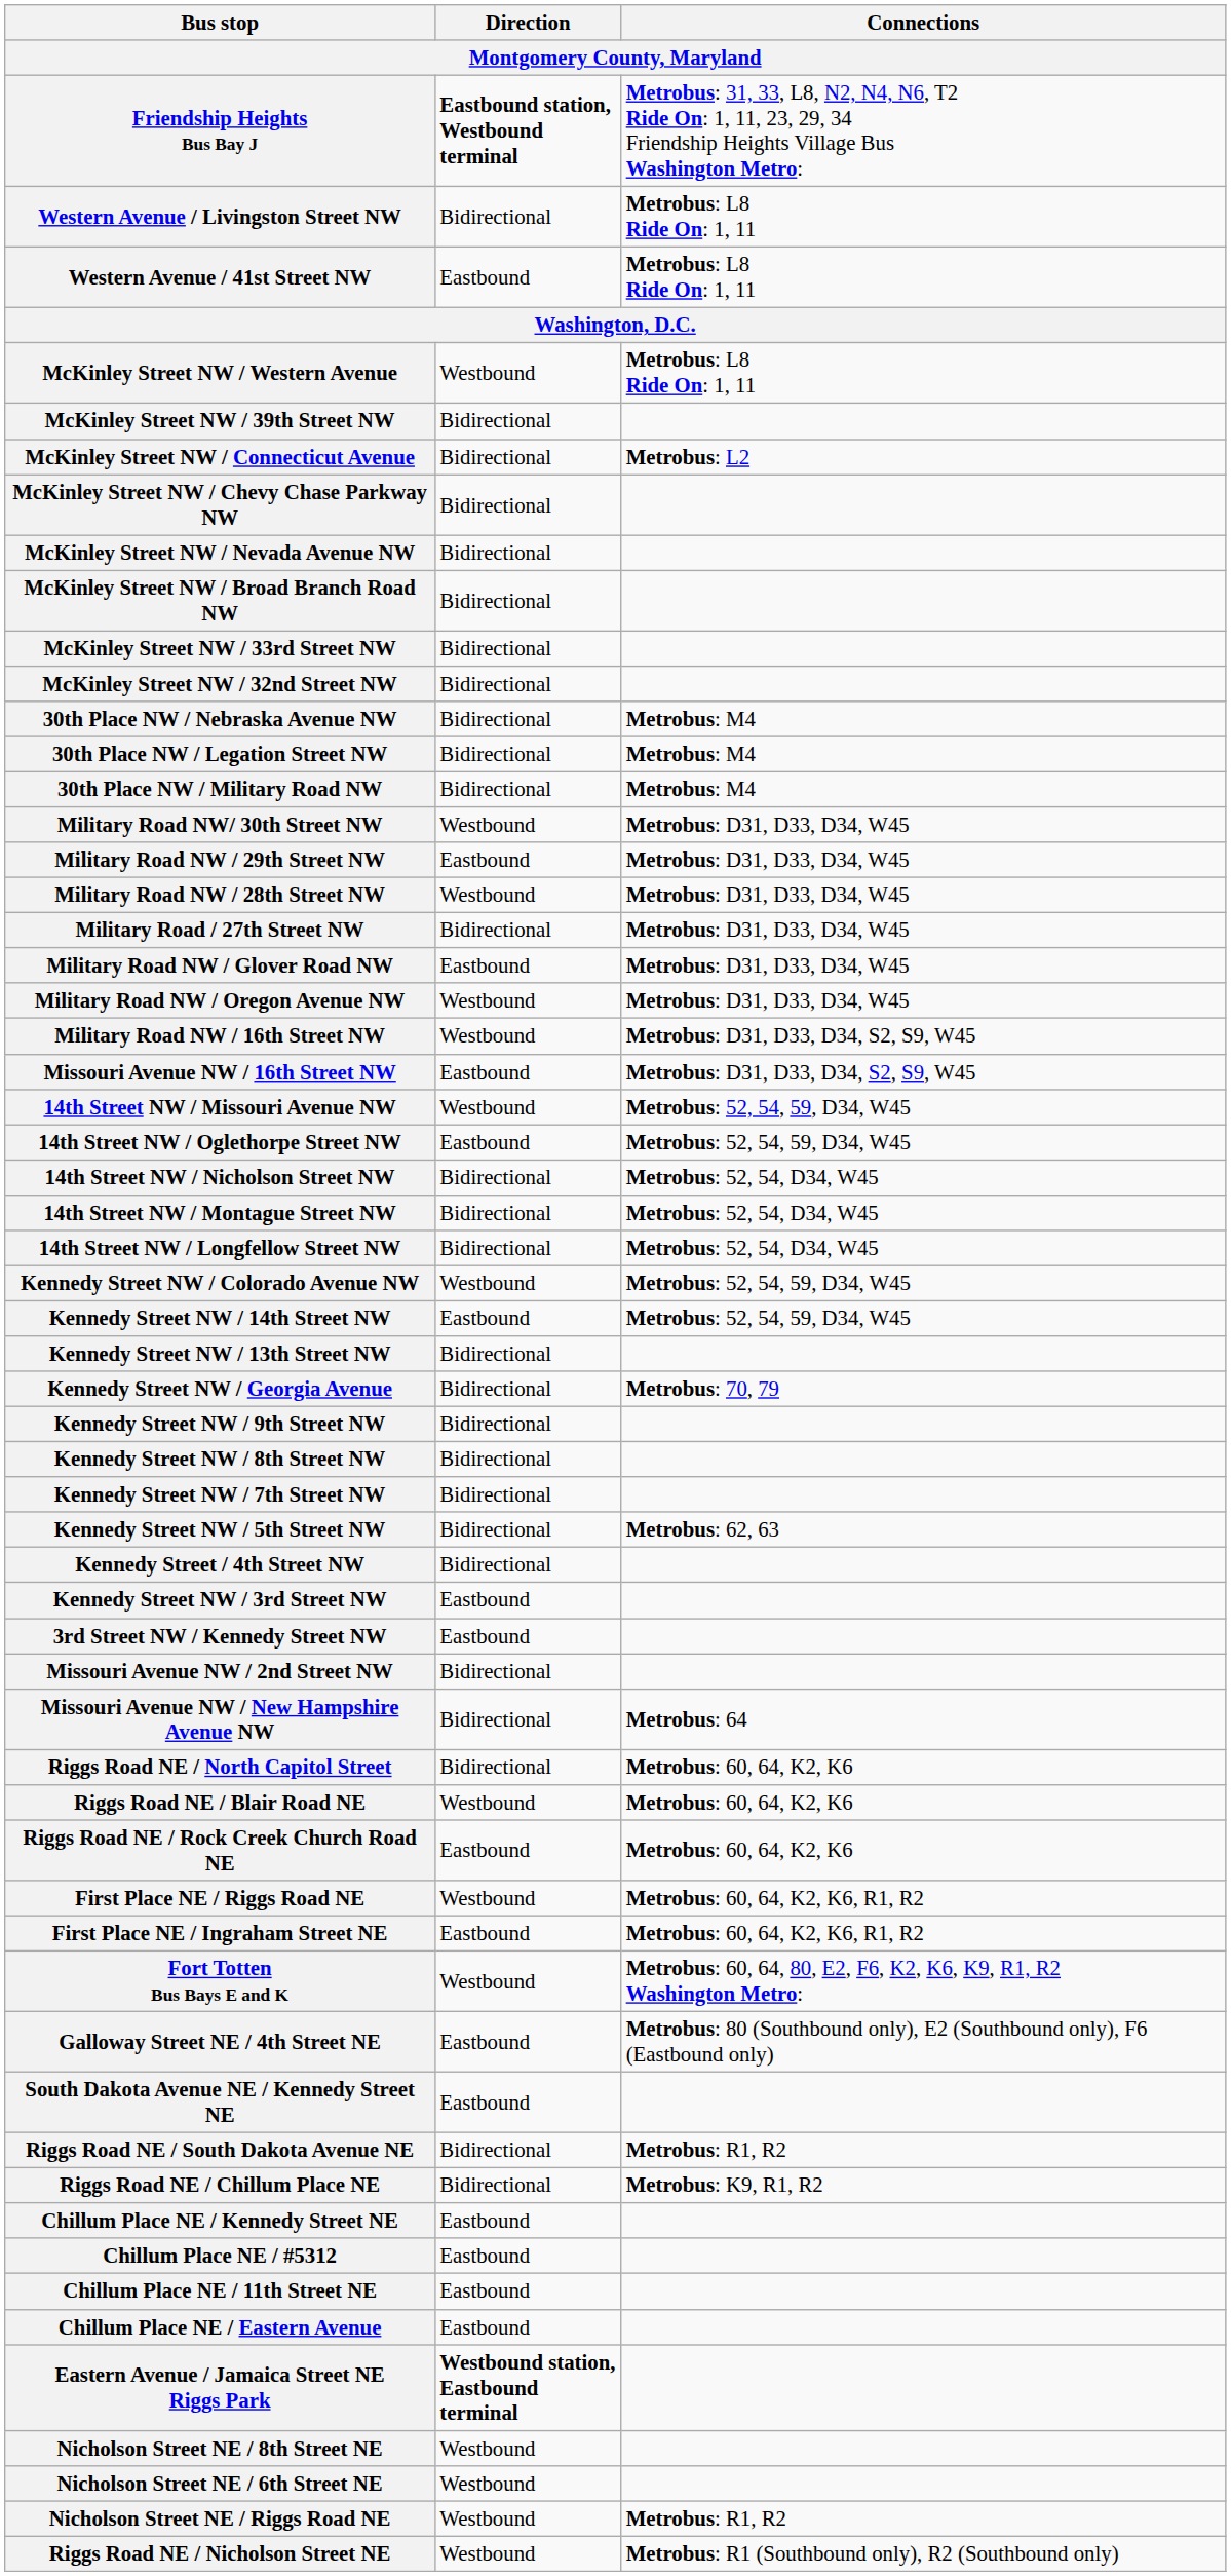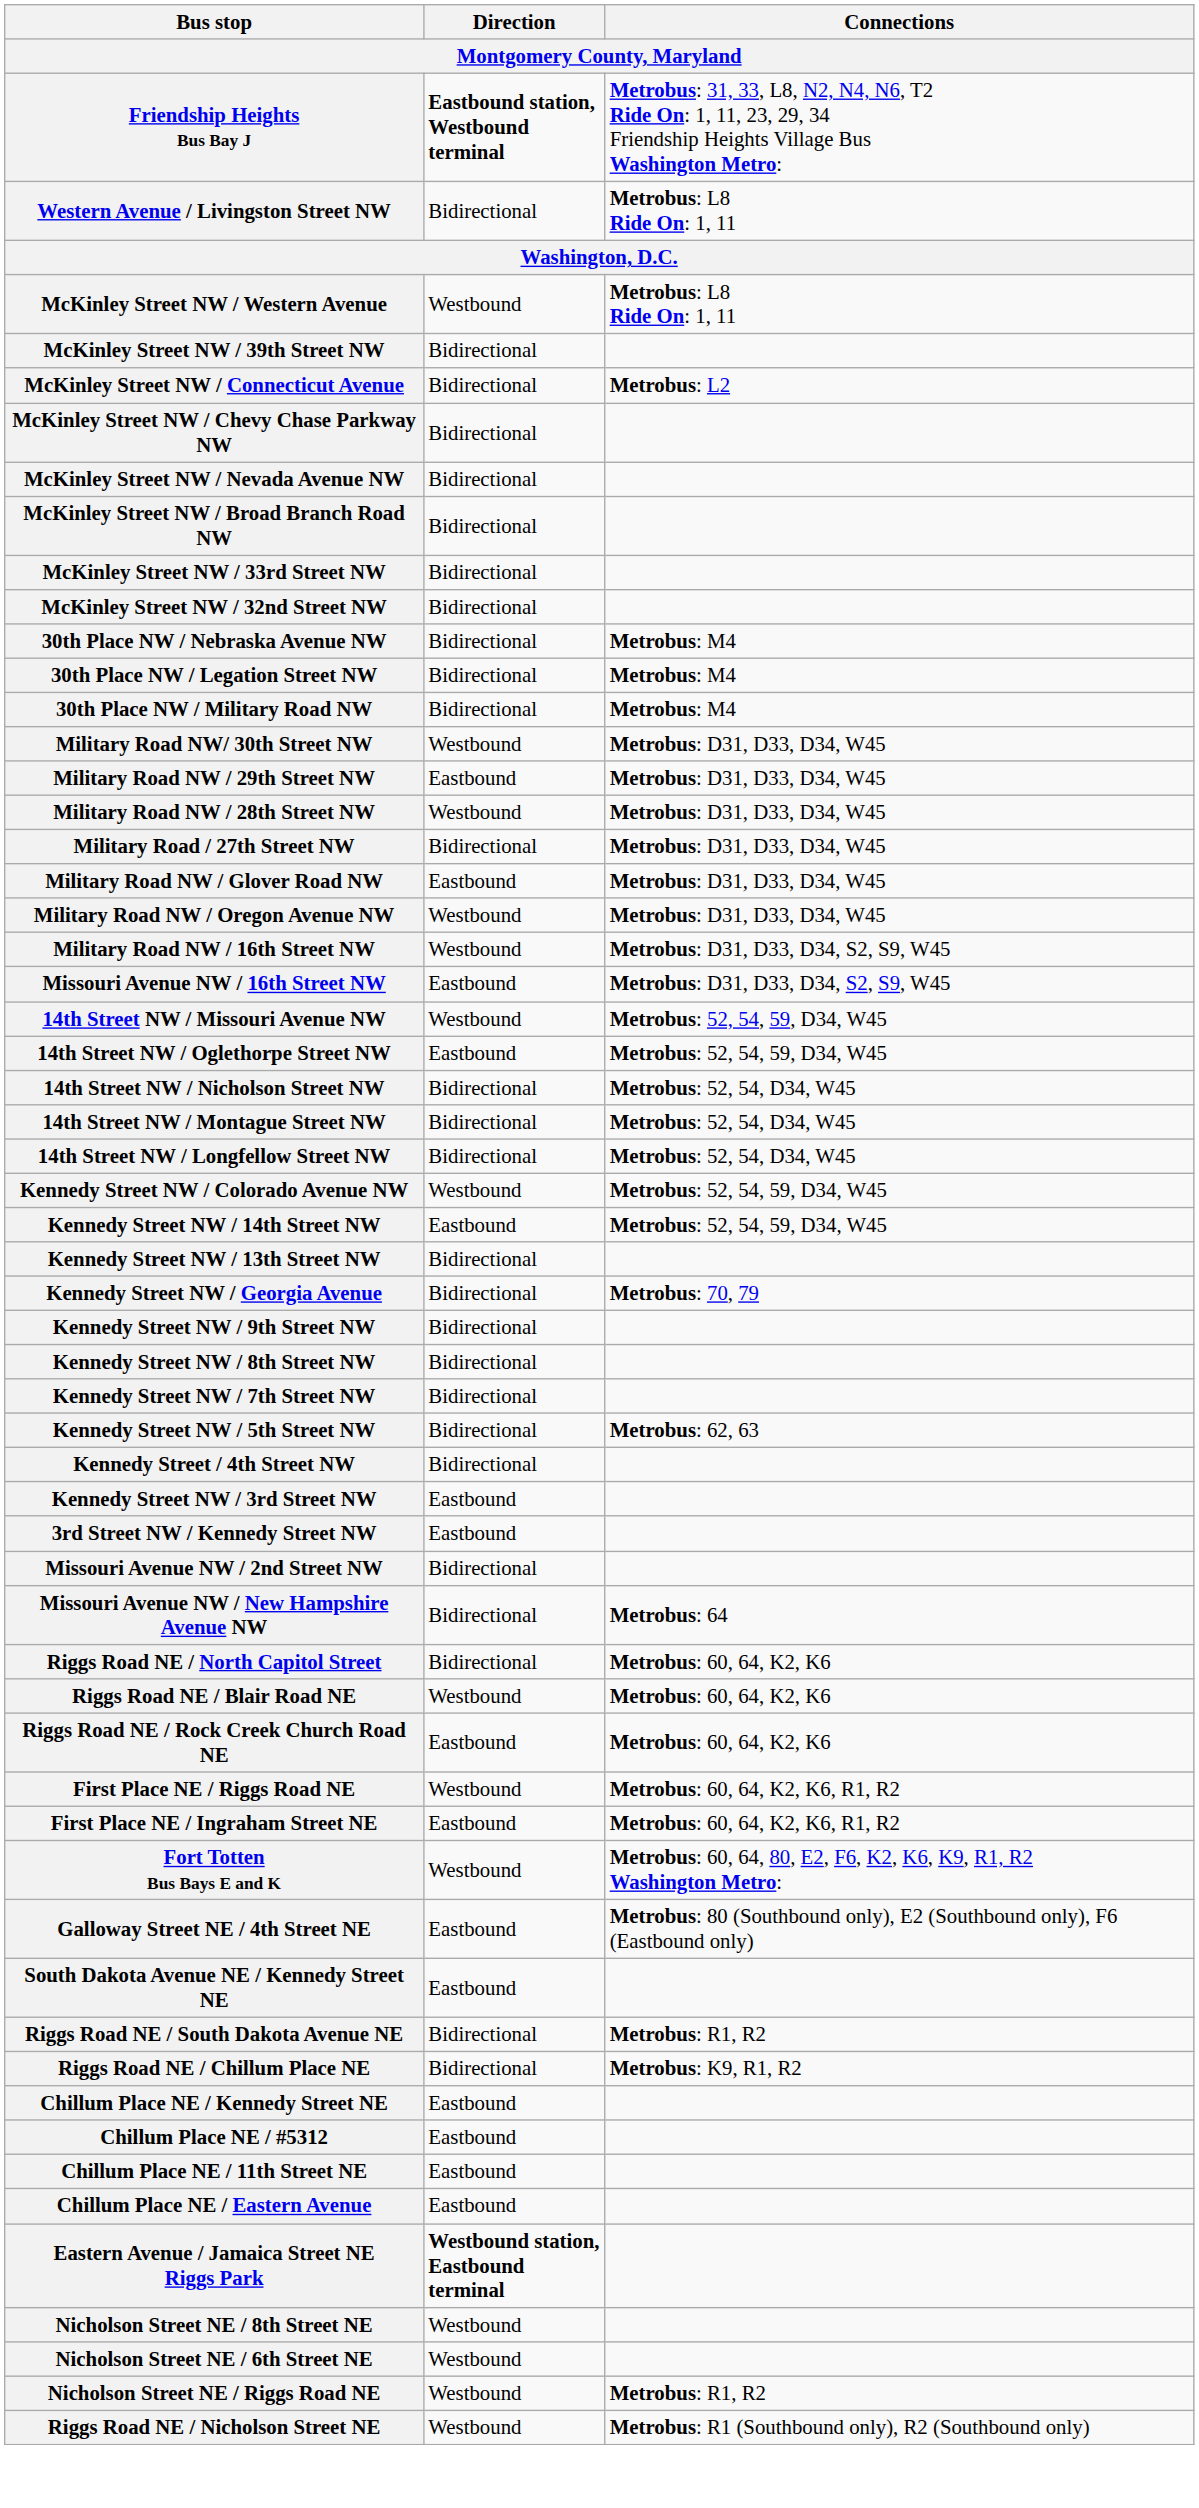 <table class="wikitable collapsible collapsed" style="font-size: 95%;">
 <tr>
 <th>Bus stop</th>
 <th>Direction</th>
 <th>Connections</th>
 </tr>
 <tr>
 <th colspan="3"><a href='#'>Montgomery County, Maryland</a></th>
 </tr>
 <tr>
 <th><a href='#'>Friendship Heights</a><br><small>Bus Bay J</small></th>
 <td><strong>Eastbound station,<br>Westbound terminal</strong></td>
 <td> <strong><a href='#'>Metrobus</a></strong>: <a href='#'>31, 33</a>, L8, <a href='#'>N2, N4, N6</a>, T2<br> <strong><a href='#'>Ride On</a></strong>: 1, 11, 23, 29, 34<br> Friendship Heights Village Bus <br>   <strong><a href='#'>Washington Metro</a></strong>: </td>
 </tr>
 <tr>
 <th><a href='#'>Western Avenue</a> / Livingston Street NW</th>
 <td>Bidirectional</td>
-<td> <strong>Metrobus</strong>: L8<br> <strong><a href='#'>Ride On</a></strong>: 1, 11</td>
-</tr>
-<tr>
-<th>Western Avenue / 41st Street NW</th>
-<td>Eastbound</td>
 <td> <strong>Metrobus</strong>: L8<br> <strong><a href='#'>Ride On</a></strong>: 1, 11</td>
 </tr>
 <tr>
 <th colspan="3"><a href='#'>Washington, D.C.</a></th>
 </tr>
 <tr>
 <th>McKinley Street NW / Western Avenue</th>
 <td>Westbound</td>
 <td> <strong>Metrobus</strong>: L8<br> <strong><a href='#'>Ride On</a></strong>: 1, 11</td>
 </tr>
 <tr>
 <th>McKinley Street NW / 39th Street NW</th>
 <td>Bidirectional</td>
 <td></td>
 </tr>
 <tr>
 <th>McKinley Street NW / <a href='#'>Connecticut Avenue</a></th>
 <td>Bidirectional</td>
 <td> <strong>Metrobus</strong>: <a href='#'>L2</a></td>
 </tr>
 <tr>
 <th>McKinley Street NW / Chevy Chase Parkway NW</th>
 <td>Bidirectional</td>
 <td></td>
 </tr>
 <tr>
 <th>McKinley Street NW / Nevada Avenue NW</th>
 <td>Bidirectional</td>
 <td></td>
 </tr>
 <tr>
 <th>McKinley Street NW / Broad Branch Road NW</th>
 <td>Bidirectional</td>
 <td></td>
 </tr>
 <tr>
 <th>McKinley Street NW / 33rd Street NW</th>
 <td>Bidirectional</td>
 <td></td>
 </tr>
 <tr>
 <th>McKinley Street NW / 32nd Street NW</th>
 <td>Bidirectional</td>
 <td></td>
 </tr>
 <tr>
 <th>30th Place NW / Nebraska Avenue NW</th>
 <td>Bidirectional</td>
 <td> <strong>Metrobus</strong>: M4</td>
 </tr>
 <tr>
 <th>30th Place NW / Legation Street NW</th>
 <td>Bidirectional</td>
 <td> <strong>Metrobus</strong>: M4</td>
 </tr>
 <tr>
 <th>30th Place NW / Military Road NW</th>
 <td>Bidirectional</td>
 <td> <strong>Metrobus</strong>: M4</td>
 </tr>
 <tr>
 <th>Military Road NW/ 30th Street NW</th>
 <td>Westbound</td>
 <td> <strong>Metrobus</strong>: D31, D33, D34, W45</td>
 </tr>
 <tr>
 <th>Military Road NW / 29th Street NW</th>
 <td>Eastbound</td>
 <td> <strong>Metrobus</strong>: D31, D33, D34, W45</td>
 </tr>
 <tr>
 <th>Military Road NW / 28th Street NW</th>
 <td>Westbound</td>
 <td> <strong>Metrobus</strong>: D31, D33, D34, W45</td>
 </tr>
 <tr>
 <th>Military Road / 27th Street NW</th>
 <td>Bidirectional</td>
 <td> <strong>Metrobus</strong>: D31, D33, D34, W45</td>
 </tr>
 <tr>
 <th>Military Road NW / Glover Road NW</th>
 <td>Eastbound</td>
 <td> <strong>Metrobus</strong>: D31, D33, D34, W45</td>
 </tr>
 <tr>
 <th>Military Road NW / Oregon Avenue NW</th>
 <td>Westbound</td>
 <td> <strong>Metrobus</strong>: D31, D33, D34, W45</td>
 </tr>
 <tr>
 <th>Military Road NW / 16th Street NW</th>
 <td>Westbound</td>
 <td> <strong>Metrobus</strong>: D31, D33, D34, S2, S9, W45</td>
 </tr>
 <tr>
 <th>Missouri Avenue NW / <a href='#'>16th Street NW</a></th>
 <td>Eastbound</td>
 <td> <strong>Metrobus</strong>: D31, D33, D34, <a href='#'>S2</a>, <a href='#'>S9</a>, W45</td>
 </tr>
 <tr>
 <th><a href='#'>14th Street</a> NW / Missouri Avenue NW</th>
 <td>Westbound</td>
 <td> <strong>Metrobus</strong>: <a href='#'>52, 54</a>, <a href='#'>59</a>, D34, W45</td>
 </tr>
 <tr>
 <th>14th Street NW / Oglethorpe Street NW</th>
 <td>Eastbound</td>
 <td> <strong>Metrobus</strong>: 52, 54, 59, D34, W45</td>
 </tr>
 <tr>
 <th>14th Street NW / Nicholson Street NW</th>
 <td>Bidirectional</td>
 <td> <strong>Metrobus</strong>: 52, 54, D34, W45</td>
 </tr>
 <tr>
 <th>14th Street NW / Montague Street NW</th>
 <td>Bidirectional</td>
 <td> <strong>Metrobus</strong>: 52, 54, D34, W45</td>
 </tr>
 <tr>
 <th>14th Street NW / Longfellow Street NW</th>
 <td>Bidirectional</td>
 <td> <strong>Metrobus</strong>: 52, 54, D34, W45</td>
 </tr>
 <tr>
 <th>Kennedy Street NW / Colorado Avenue NW</th>
 <td>Westbound</td>
 <td> <strong>Metrobus</strong>: 52, 54, 59, D34, W45</td>
 </tr>
 <tr>
 <th>Kennedy Street NW / 14th Street NW</th>
 <td>Eastbound</td>
 <td> <strong>Metrobus</strong>: 52, 54, 59, D34, W45</td>
 </tr>
 <tr>
 <th>Kennedy Street NW / 13th Street NW</th>
 <td>Bidirectional</td>
 <td></td>
 </tr>
 <tr>
 <th>Kennedy Street NW / <a href='#'>Georgia Avenue</a></th>
 <td>Bidirectional</td>
 <td> <strong>Metrobus</strong>: <a href='#'>70</a>, <a href='#'>79</a></td>
 </tr>
 <tr>
 <th>Kennedy Street NW / 9th Street NW</th>
 <td>Bidirectional</td>
 <td></td>
 </tr>
 <tr>
 <th>Kennedy Street NW / 8th Street NW</th>
 <td>Bidirectional</td>
 <td></td>
 </tr>
 <tr>
 <th>Kennedy Street NW / 7th Street NW</th>
 <td>Bidirectional</td>
 <td></td>
 </tr>
 <tr>
 <th>Kennedy Street NW / 5th Street NW</th>
 <td>Bidirectional</td>
 <td> <strong>Metrobus</strong>: 62, 63</td>
 </tr>
 <tr>
 <th>Kennedy Street / 4th Street NW</th>
 <td>Bidirectional</td>
 <td></td>
 </tr>
 <tr>
 <th>Kennedy Street NW / 3rd Street NW</th>
 <td>Eastbound</td>
 <td></td>
 </tr>
 <tr>
 <th>3rd Street NW / Kennedy Street NW</th>
 <td>Eastbound</td>
 <td></td>
 </tr>
 <tr>
 <th>Missouri Avenue NW / 2nd Street NW</th>
 <td>Bidirectional</td>
 <td></td>
 </tr>
 <tr>
 <th>Missouri Avenue NW / <a href='#'>New Hampshire Avenue</a> NW</th>
 <td>Bidirectional</td>
 <td> <strong>Metrobus</strong>: 64</td>
 </tr>
 <tr>
 <th>Riggs Road NE / <a href='#'>North Capitol Street</a></th>
 <td>Bidirectional</td>
 <td> <strong>Metrobus</strong>: 60, 64, K2, K6</td>
 </tr>
 <tr>
 <th>Riggs Road NE / Blair Road NE</th>
 <td>Westbound</td>
 <td> <strong>Metrobus</strong>: 60, 64, K2, K6</td>
 </tr>
 <tr>
 <th>Riggs Road NE / Rock Creek Church Road NE</th>
 <td>Eastbound</td>
 <td> <strong>Metrobus</strong>: 60, 64, K2, K6</td>
 </tr>
 <tr>
 <th>First Place NE / Riggs Road NE</th>
 <td>Westbound</td>
 <td> <strong>Metrobus</strong>: 60, 64, K2, K6, R1, R2</td>
 </tr>
 <tr>
 <th>First Place NE / Ingraham Street NE</th>
 <td>Eastbound</td>
 <td> <strong>Metrobus</strong>: 60, 64, K2, K6, R1, R2</td>
 </tr>
 <tr>
 <th><a href='#'>Fort Totten</a><br><small>Bus Bays E and K</small></th>
 <td>Westbound</td>
 <td> <strong>Metrobus</strong>: 60, 64, <a href='#'>80</a>, <a href='#'>E2</a>, <a href='#'>F6</a>, <a href='#'>K2</a>, <a href='#'>K6</a>, <a href='#'>K9</a>, <a href='#'>R1, R2</a><br> <strong><a href='#'>Washington Metro</a></strong>: </td>
 </tr>
 <tr>
 <th>Galloway Street NE / 4th Street NE</th>
 <td>Eastbound</td>
 <td> <strong>Metrobus</strong>: 80 (Southbound only), E2 (Southbound only), F6 (Eastbound only)</td>
 </tr>
 <tr>
 <th>South Dakota Avenue NE / Kennedy Street NE</th>
 <td>Eastbound</td>
 <td></td>
 </tr>
 <tr>
 <th>Riggs Road NE / South Dakota Avenue NE</th>
 <td>Bidirectional</td>
 <td> <strong>Metrobus</strong>: R1, R2</td>
 </tr>
 <tr>
 <th>Riggs Road NE / Chillum Place NE</th>
 <td>Bidirectional</td>
 <td> <strong>Metrobus</strong>: K9, R1, R2</td>
 </tr>
 <tr>
 <th>Chillum Place NE / Kennedy Street NE</th>
 <td>Eastbound</td>
 <td></td>
 </tr>
 <tr>
 <th>Chillum Place NE / #5312</th>
 <td>Eastbound</td>
 <td></td>
 </tr>
 <tr>
 <th>Chillum Place NE / 11th Street NE</th>
 <td>Eastbound</td>
 <td></td>
 </tr>
 <tr>
 <th>Chillum Place NE / <a href='#'>Eastern Avenue</a></th>
 <td>Eastbound</td>
 <td></td>
 </tr>
 <tr>
 <th>Eastern Avenue / Jamaica Street NE<br><a href='#'>Riggs Park</a></th>
 <td><strong>Westbound station,<br>Eastbound terminal</strong></td>
 <td></td>
 </tr>
 <tr>
 <th>Nicholson Street NE / 8th Street NE</th>
 <td>Westbound</td>
 <td></td>
 </tr>
 <tr>
 <th>Nicholson Street NE / 6th Street NE</th>
 <td>Westbound</td>
 <td></td>
 </tr>
 <tr>
 <th>Nicholson Street NE / Riggs Road NE</th>
 <td>Westbound</td>
 <td> <strong>Metrobus</strong>: R1, R2</td>
 </tr>
 <tr>
 <th>Riggs Road NE / Nicholson Street NE</th>
 <td>Westbound</td>
 <td> <strong>Metrobus</strong>: R1 (Southbound only), R2 (Southbound only)</td>
 </tr>
 <tr>
 </tr>
 </table>
